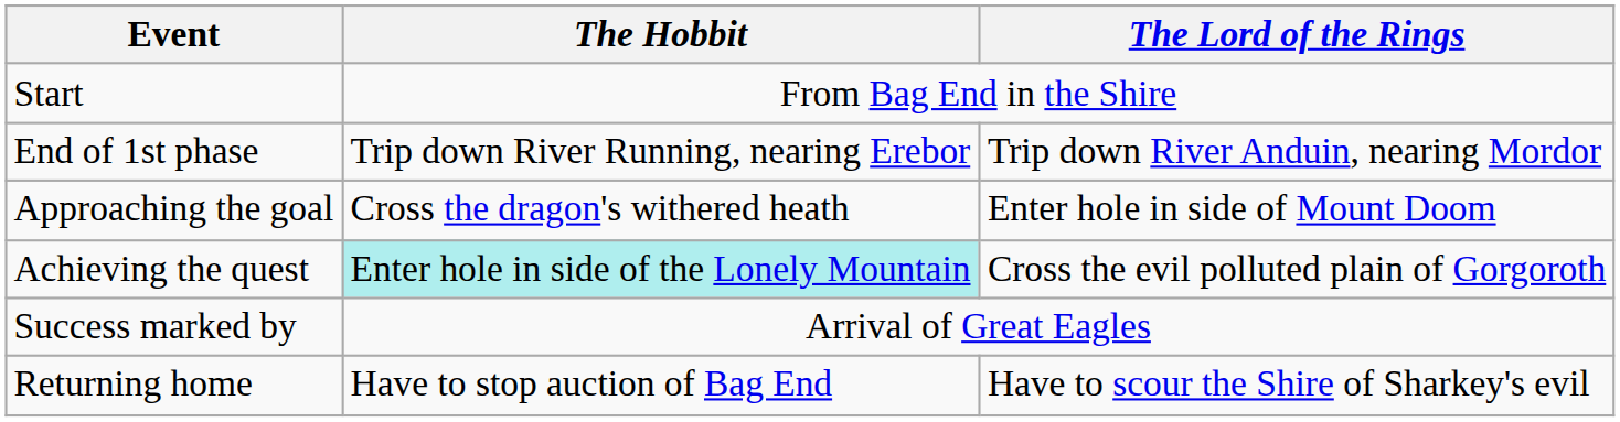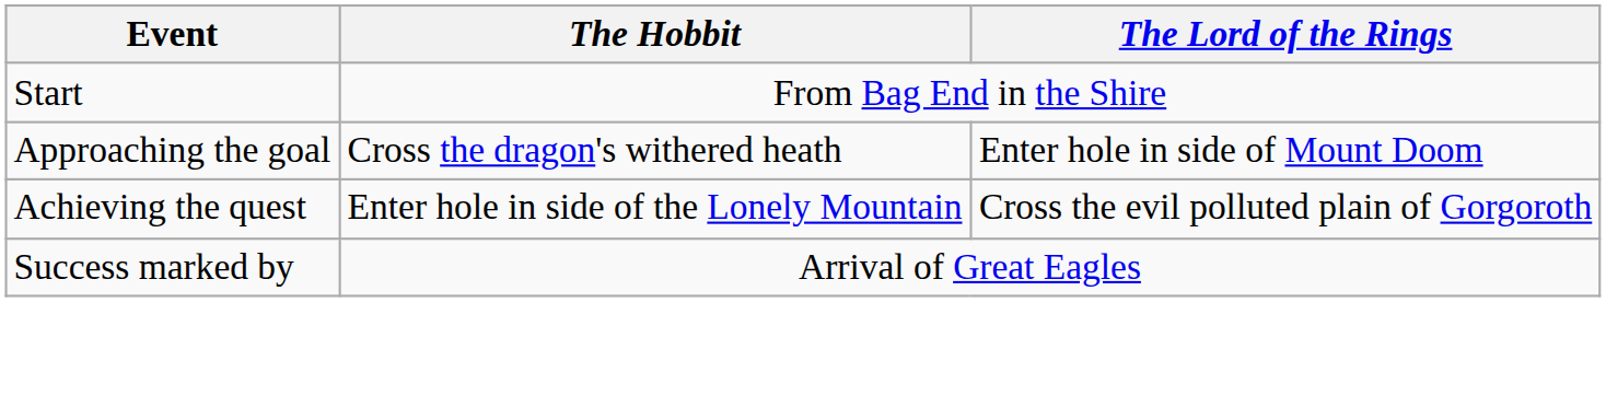 <table class="wikitable" style="margin: 1em auto;">
 <tr>
 <th>Event</th>
 <th><em>The Hobbit</em></th>
 <th><em><a href='#'>The Lord of the Rings</a></em></th>
 </tr>
 <tr>
 <td>Start</td>
 <td colspan=2 style="text-align: center;">From <a href='#'>Bag End</a> in <a href='#'>the Shire</a></td>
 </tr>
 <tr>
-<td>End of 1st phase</td>
-<td>Trip down River Running, nearing <a href='#'>Erebor</a></td>
-<td>Trip down <a href='#'>River Anduin</a>, nearing <a href='#'>Mordor</a></td>
-</tr>
-<tr>
 <td>Approaching the goal</td>
 <td>Cross <a href='#'>the dragon</a>'s withered heath</td>
 <td>Enter hole in side of <a href='#'>Mount Doom</a></td>
 </tr>
 <tr>
 <td>Achieving the quest</td>
-<td style="background: paleturquoise;">Enter hole in side of the <a href='#'>Lonely Mountain</a></td>
+<td>Enter hole in side of the <a href='#'>Lonely Mountain</a></td>
 <td>Cross the evil polluted plain of <a href='#'>Gorgoroth</a></td>
 </tr>
 <tr>
 <td>Success marked by</td>
 <td colspan=2 style="text-align: center;">Arrival of <a href='#'>Great Eagles</a></td>
 </tr>
-<tr>
-<td>Returning home</td>
-<td>Have to stop auction of <a href='#'>Bag End</a></td>
-<td>Have to <a href='#'>scour the Shire</a> of Sharkey's evil</td>
-</tr>
 </table>
